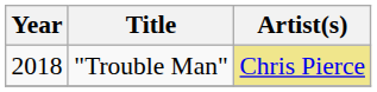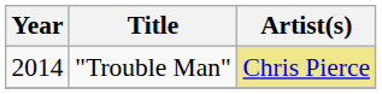 <table class="wikitable sortable">
 <tr>
 <th>Year</th>
 <th>Title</th>
 <th>Artist(s)</th>
 </tr>
 <tr>
-<td>2018</td>
+<td>2014</td>
 <td>"Trouble Man"</td>
 <td style="background: khaki;"><a href='#'>Chris Pierce</a></td>
 </tr>
 <tr>
 </tr>
 </table>
